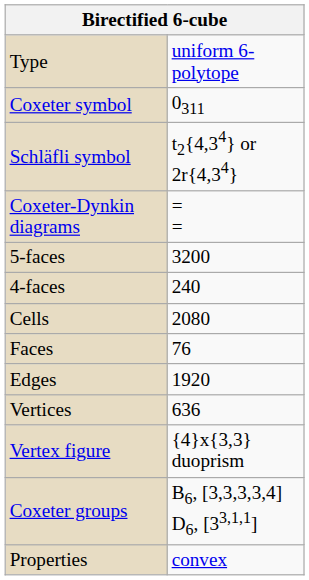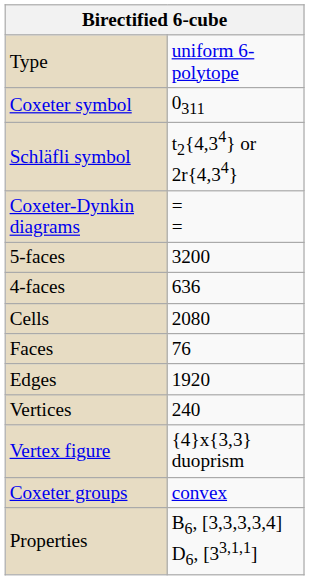 <table class="wikitable" align="right" style="margin-left:10px" width="250">
 <tr>
 <th bgcolor=#e7dcc3 colspan=2>Birectified 6-cube</th>
 </tr>
 <tr>
 <td bgcolor=#e7dcc3>Type</td>
 <td><a href='#'>uniform 6-polytope</a></td>
 </tr>
 <tr>
 <td bgcolor=#e7dcc3><a href='#'>Coxeter symbol</a></td>
 <td>0<sub>311</sub></td>
 </tr>
 <tr>
 <td bgcolor=#e7dcc3><a href='#'>Schläfli symbol</a></td>
 <td>t<sub>2</sub>{4,3<sup>4</sup>} or  2r{4,3<sup>4</sup>}<br></td>
 </tr>
 <tr>
 <td bgcolor=#e7dcc3><a href='#'>Coxeter-Dynkin diagrams</a></td>
 <td> = <br> = </td>
 </tr>
 <tr>
 <td bgcolor=#e7dcc3>5-faces</td>
 <td>3200</td>
 </tr>
 <tr>
 <td bgcolor=#e7dcc3>4-faces</td>
-<td>240</td>
+<td>636</td>
 </tr>
 <tr>
 <td bgcolor=#e7dcc3>Cells</td>
 <td>2080</td>
 </tr>
 <tr>
 <td bgcolor=#e7dcc3>Faces</td>
 <td>76</td>
 </tr>
 <tr>
 <td bgcolor=#e7dcc3>Edges</td>
 <td>1920</td>
 </tr>
 <tr>
 <td bgcolor=#e7dcc3>Vertices</td>
-<td>636</td>
+<td>240</td>
 </tr>
 <tr>
 <td bgcolor=#e7dcc3><a href='#'>Vertex figure</a></td>
 <td>{4}x{3,3} duoprism</td>
 </tr>
 <tr>
 <td bgcolor=#e7dcc3><a href='#'>Coxeter groups</a></td>
-<td>B<sub>6</sub>, [3,3,3,3,4]<br>D<sub>6</sub>, [3<sup>3,1,1</sup>]</td>
+<td><a href='#'>convex</a></td>
 </tr>
 <tr>
 <td bgcolor=#e7dcc3>Properties</td>
-<td><a href='#'>convex</a></td>
+<td>B<sub>6</sub>, [3,3,3,3,4]<br>D<sub>6</sub>, [3<sup>3,1,1</sup>]</td>
 </tr>
 </table>
